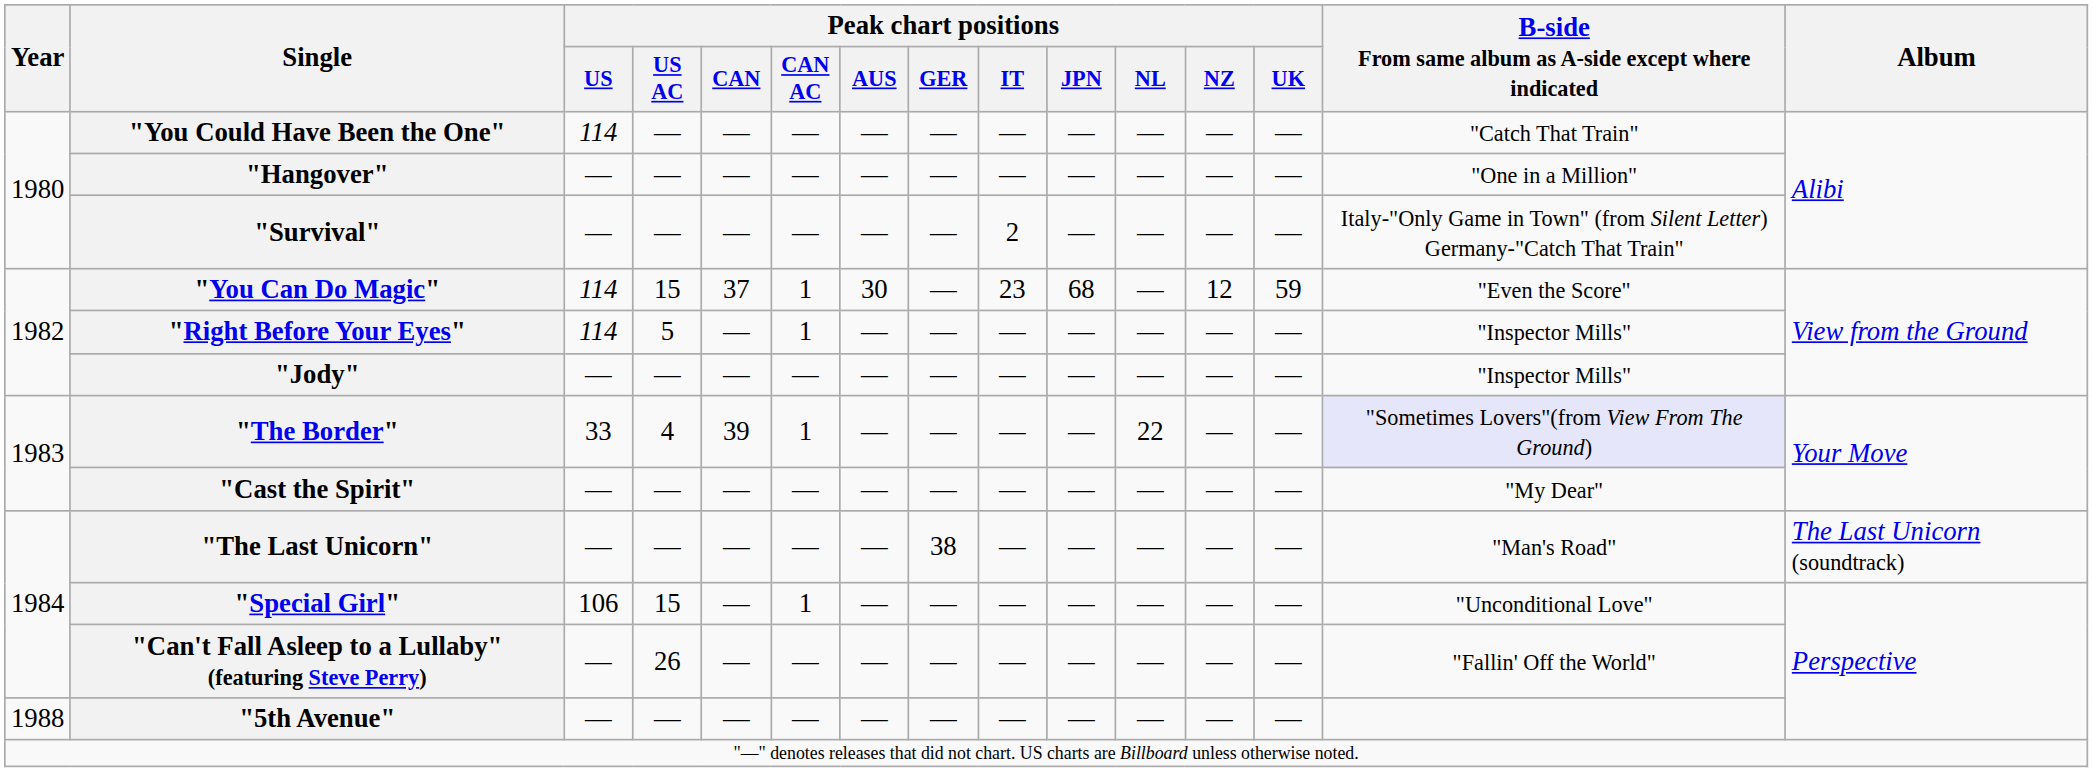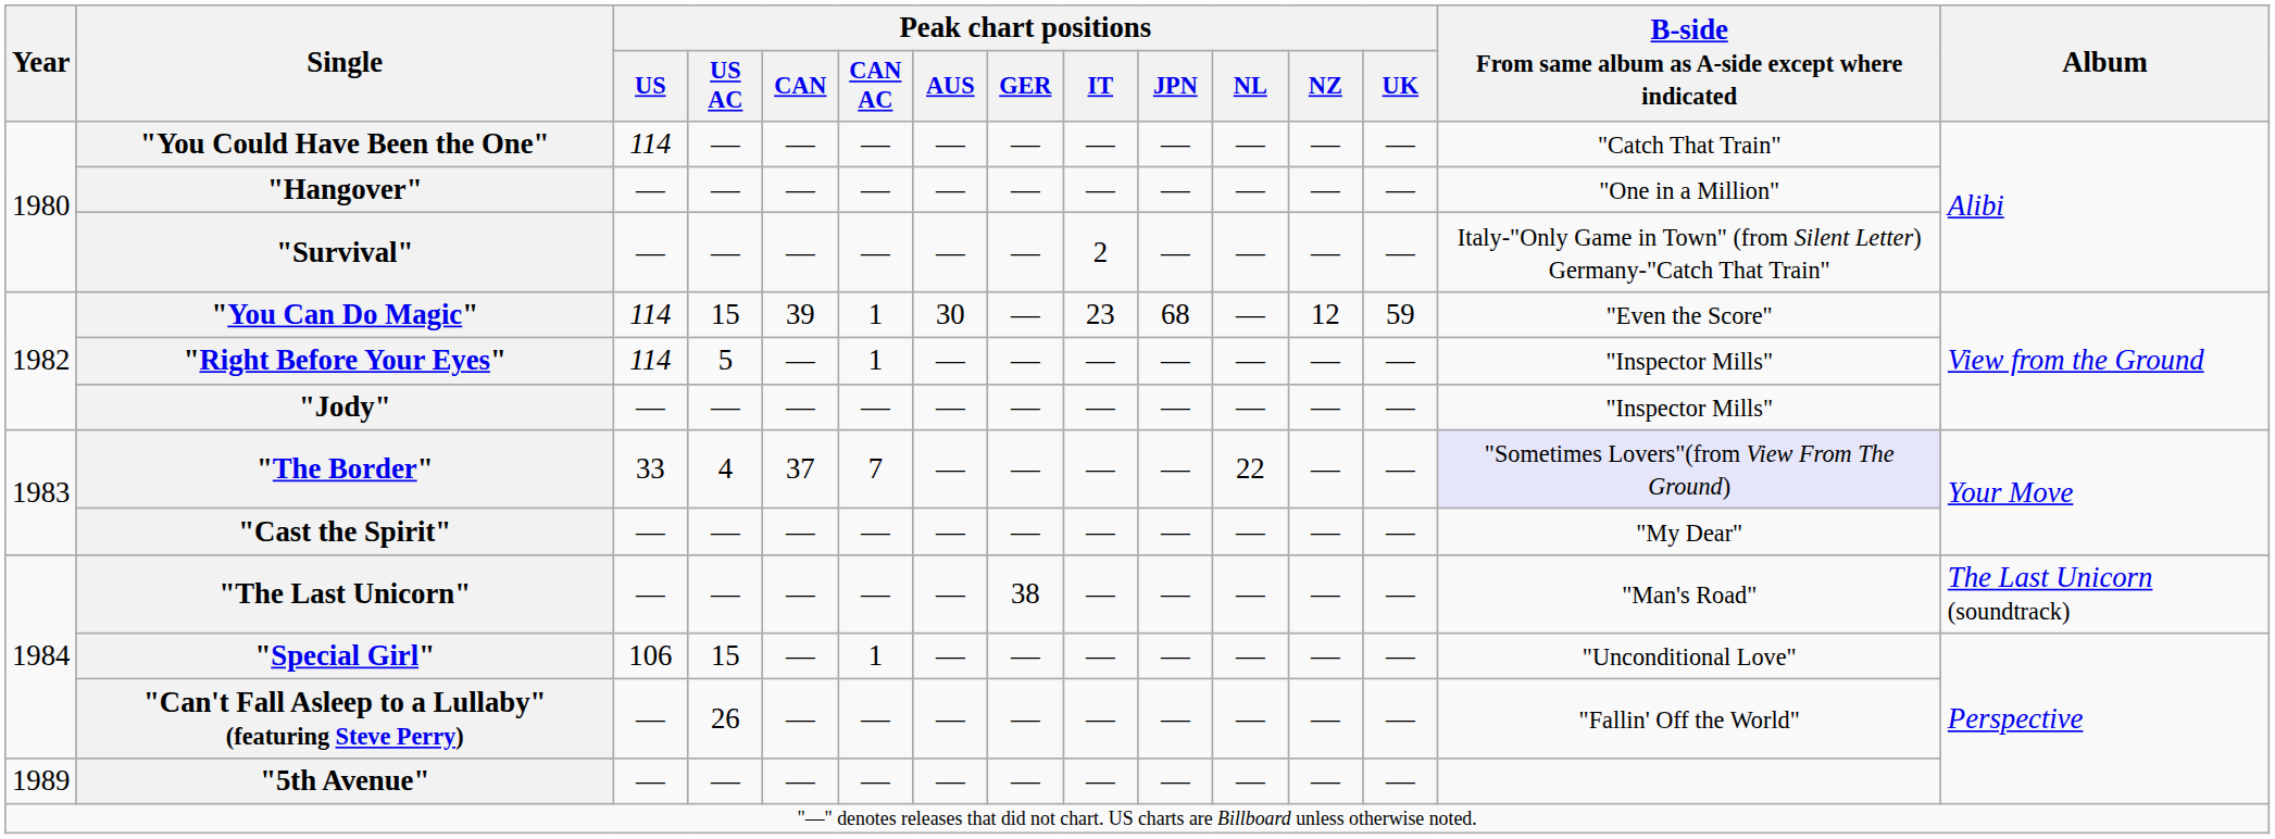 <table class="wikitable plainrowheaders" style="text-align:center;">
 <tr>
 <th rowspan="2">Year</th>
 <th rowspan="2" style="width:18em;">Single</th>
 <th colspan="11">Peak chart positions</th>
 <th rowspan="2"><a href='#'>B-side</a><br><small>From same album as A-side except where indicated</small></th>
 <th rowspan="2">Album</th>
 </tr>
 <tr style="font-size:smaller;">
 <th width="35"><a href='#'>US</a><br></th>
 <th width="35"><a href='#'>US AC</a><br></th>
 <th width="35"><a href='#'>CAN</a><br></th>
 <th width="35"><a href='#'>CAN AC</a><br></th>
 <th width="35"><a href='#'>AUS</a><br></th>
 <th width="35"><a href='#'>GER</a><br></th>
 <th width="35"><a href='#'>IT</a><br></th>
 <th width="35"><a href='#'>JPN</a><br></th>
 <th width="35"><a href='#'>NL</a><br></th>
 <th width="35"><a href='#'>NZ</a><br></th>
 <th width="35"><a href='#'>UK</a><br></th>
 </tr>
 <tr>
 <td rowspan="3">1980</td>
 <th scope="row">"You Could Have Been the One"</th>
 <td><em>114</em></td>
 <td>—</td>
 <td>—</td>
 <td>—</td>
 <td>—</td>
 <td>—</td>
 <td>—</td>
 <td>—</td>
 <td>—</td>
 <td>—</td>
 <td>—</td>
 <td><small> "Catch That Train"</small></td>
 <td align="left" rowspan="3"><em><a href='#'>Alibi</a></em></td>
 </tr>
 <tr>
 <th scope="row">"Hangover"</th>
 <td>—</td>
 <td>—</td>
 <td>—</td>
 <td>—</td>
 <td>—</td>
 <td>—</td>
 <td>—</td>
 <td>—</td>
 <td>—</td>
 <td>—</td>
 <td>—</td>
 <td><small>"One in a Million"</small></td>
 </tr>
 <tr>
 <th scope="row">"Survival"</th>
 <td>—</td>
 <td>—</td>
 <td>—</td>
 <td>—</td>
 <td>—</td>
 <td>—</td>
 <td>2</td>
 <td>—</td>
 <td>—</td>
 <td>—</td>
 <td>—</td>
 <td><small>Italy-"Only Game in Town" (from <em>Silent Letter</em>)<br>Germany-"Catch That Train"</small></td>
 </tr>
 <tr>
 <td rowspan="3">1982</td>
 <th scope="row">"<a href='#'>You Can Do Magic</a>"</th>
 <td><em>114</em></td>
 <td>15</td>
-<td>37</td>
+<td>39</td>
 <td>1</td>
 <td>30</td>
 <td>—</td>
 <td>23</td>
 <td>68</td>
 <td>—</td>
 <td>12</td>
 <td>59</td>
 <td><small>"Even the Score"</small></td>
 <td align="left" rowspan="3"><em><a href='#'>View from the Ground</a></em></td>
 </tr>
 <tr>
 <th scope="row">"<a href='#'>Right Before Your Eyes</a>"</th>
 <td><em>114</em></td>
 <td>5</td>
 <td>—</td>
 <td>1</td>
 <td>—</td>
 <td>—</td>
 <td>—</td>
 <td>—</td>
 <td>—</td>
 <td>—</td>
 <td>—</td>
 <td><small>"Inspector Mills"</small></td>
 </tr>
 <tr>
 <th scope="row">"Jody"</th>
 <td>—</td>
 <td>—</td>
 <td>—</td>
 <td>—</td>
 <td>—</td>
 <td>—</td>
 <td>—</td>
 <td>—</td>
 <td>—</td>
 <td>—</td>
 <td>—</td>
 <td><small>"Inspector Mills"</small></td>
 </tr>
 <tr>
 <td rowspan="2">1983</td>
 <th scope="row">"<a href='#'>The Border</a>"</th>
 <td>33</td>
 <td>4</td>
-<td>39</td>
-<td>1</td>
+<td>37</td>
+<td>7</td>
 <td>—</td>
 <td>—</td>
 <td>—</td>
 <td>—</td>
 <td>22</td>
 <td>—</td>
 <td>—</td>
 <td style="background: lavender;"><small>"Sometimes Lovers"(from <em>View From The Ground</em>)</small></td>
 <td align="left" rowspan="2"><em><a href='#'>Your Move</a></em></td>
 </tr>
 <tr>
 <th scope="row">"Cast the Spirit"</th>
 <td>—</td>
 <td>—</td>
 <td>—</td>
 <td>—</td>
 <td>—</td>
 <td>—</td>
 <td>—</td>
 <td>—</td>
 <td>—</td>
 <td>—</td>
 <td>—</td>
 <td><small>"My Dear"</small></td>
 </tr>
 <tr>
 <td rowspan="3">1984</td>
 <th scope="row">"The Last Unicorn"</th>
 <td>—</td>
 <td>—</td>
 <td>—</td>
 <td>—</td>
 <td>—</td>
 <td>38</td>
 <td>—</td>
 <td>—</td>
 <td>—</td>
 <td>—</td>
 <td>—</td>
 <td><small>"Man's Road"</small></td>
 <td align="left"><em><a href='#'>The Last Unicorn</a></em> <small>(soundtrack)</small></td>
 </tr>
 <tr>
 <th scope="row">"<a href='#'>Special Girl</a>"</th>
 <td>106</td>
 <td>15</td>
 <td>—</td>
 <td>1</td>
 <td>—</td>
 <td>—</td>
 <td>—</td>
 <td>—</td>
 <td>—</td>
 <td>—</td>
 <td>—</td>
 <td><small>"Unconditional Love"</small></td>
 <td align="left" rowspan="3"><em><a href='#'>Perspective</a></em></td>
 </tr>
 <tr>
 <th scope="row">"Can't Fall Asleep to a Lullaby"<br><small>(featuring <a href='#'>Steve Perry</a>)</small></th>
 <td>—</td>
 <td>26</td>
 <td>—</td>
 <td>—</td>
 <td>—</td>
 <td>—</td>
 <td>—</td>
 <td>—</td>
 <td>—</td>
 <td>—</td>
 <td>—</td>
 <td><small>"Fallin' Off the World"</small></td>
 </tr>
 <tr>
-<td>1988</td>
+<td>1989</td>
 <th scope="row">"5th Avenue"</th>
 <td>—</td>
 <td>—</td>
 <td>—</td>
 <td>—</td>
 <td>—</td>
 <td>—</td>
 <td>—</td>
 <td>—</td>
 <td>—</td>
 <td>—</td>
 <td>—</td>
 <td></td>
 </tr>
 <tr>
 <td colspan="15" style="font-size:8pt">"—" denotes releases that did not chart. US charts are <em>Billboard</em> unless otherwise noted.</td>
 </tr>
 </table>
